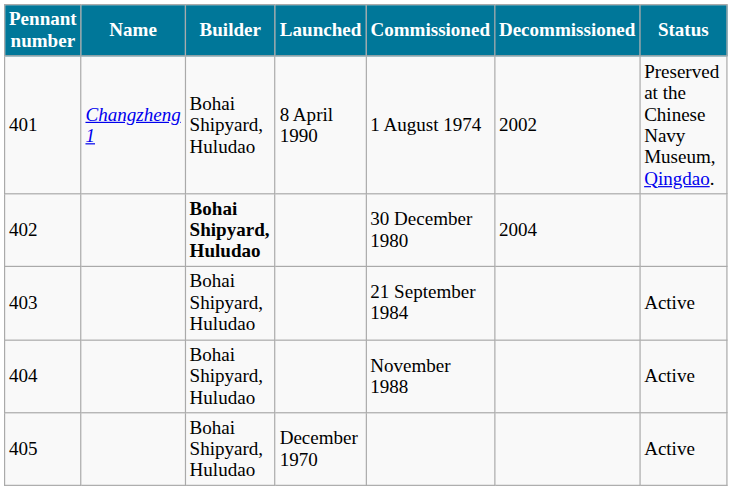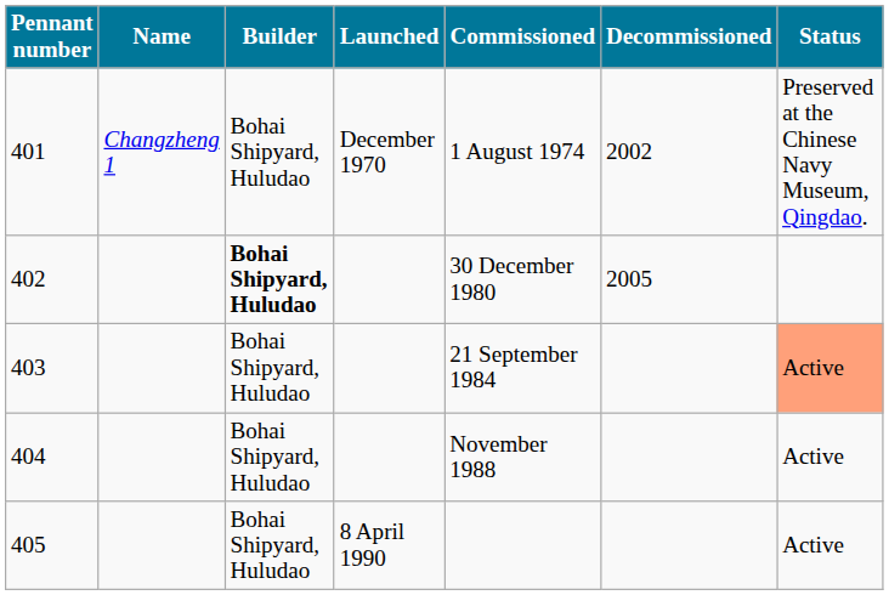 <table class="wikitable">
 <tr>
 <th style="background:#079;color:#fff;">Pennant<br>number</th>
 <th style="background:#079;color:#fff;">Name</th>
 <th style="background:#079;color:#fff;">Builder</th>
 <th style="background:#079;color:#fff;">Launched</th>
 <th style="background:#079;color:#fff;">Commissioned</th>
 <th style="background:#079;color:#fff;">Decommissioned</th>
 <th style="background:#079;color:#fff;">Status</th>
 </tr>
 <tr>
 <td>401</td>
 <td><a href='#'><em>Changzheng 1</em></a></td>
 <td>Bohai Shipyard, Huludao</td>
-<td>8 April 1990 </td>
+<td>December 1970</td>
 <td>1 August 1974</td>
 <td>2002</td>
 <td>Preserved at the Chinese Navy Museum, <a href='#'>Qingdao</a>.</td>
 </tr>
 <tr>
 <td>402</td>
 <td></td>
 <td><strong>Bohai Shipyard, Huludao</strong></td>
 <td></td>
 <td>30 December 1980</td>
-<td>2004</td>
+<td>2005</td>
 <td></td>
 </tr>
 <tr>
 <td>403</td>
 <td></td>
 <td>Bohai Shipyard, Huludao </td>
 <td></td>
 <td>21 September 1984 </td>
 <td></td>
-<td>Active</td>
+<td style="background: lightsalmon;">Active</td>
 </tr>
 <tr>
 <td>404</td>
 <td></td>
 <td>Bohai Shipyard, Huludao </td>
 <td></td>
 <td>November 1988 </td>
 <td></td>
 <td>Active</td>
 </tr>
 <tr>
 <td>405</td>
 <td></td>
 <td>Bohai Shipyard, Huludao</td>
-<td>December 1970</td>
+<td>8 April 1990 </td>
 <td December 1990 ></td>
 <td></td>
 <td>Active</td>
 </tr>
 </table>
